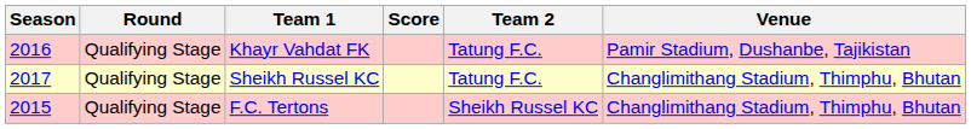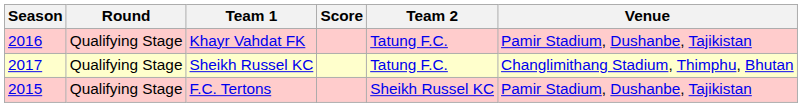 <table class="wikitable">
 <tr>
 <th>Season</th>
 <th>Round</th>
 <th>Team 1</th>
 <th>Score</th>
 <th>Team 2</th>
 <th>Venue</th>
 </tr>
 <tr style="background:#FFCCCC;">
 <td><a href='#'>2016</a></td>
 <td>Qualifying Stage</td>
 <td> <a href='#'>Khayr Vahdat FK</a></td>
 <td></td>
 <td> <a href='#'>Tatung F.C.</a></td>
 <td><a href='#'>Pamir Stadium</a>, <a href='#'>Dushanbe</a>, <a href='#'>Tajikistan</a></td>
 </tr>
 <tr style="background:#FFFFCC;">
 <td><a href='#'>2017</a></td>
 <td>Qualifying Stage</td>
 <td> <a href='#'>Sheikh Russel KC</a></td>
 <td></td>
 <td> <a href='#'>Tatung F.C.</a></td>
 <td><a href='#'>Changlimithang Stadium</a>, <a href='#'>Thimphu</a>, <a href='#'>Bhutan</a></td>
 </tr>
 <tr style="background:#FFCCCC;">
 <td><a href='#'>2015</a></td>
 <td>Qualifying Stage</td>
 <td> <a href='#'>F.C. Tertons</a></td>
 <td></td>
 <td> <a href='#'>Sheikh Russel KC</a></td>
-<td><a href='#'>Changlimithang Stadium</a>, <a href='#'>Thimphu</a>, <a href='#'>Bhutan</a></td>
+<td><a href='#'>Pamir Stadium</a>, <a href='#'>Dushanbe</a>, <a href='#'>Tajikistan</a></td>
 </tr>
 </table>
